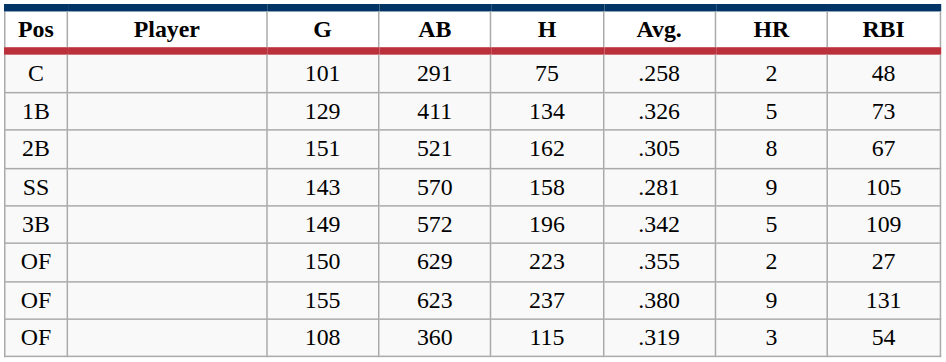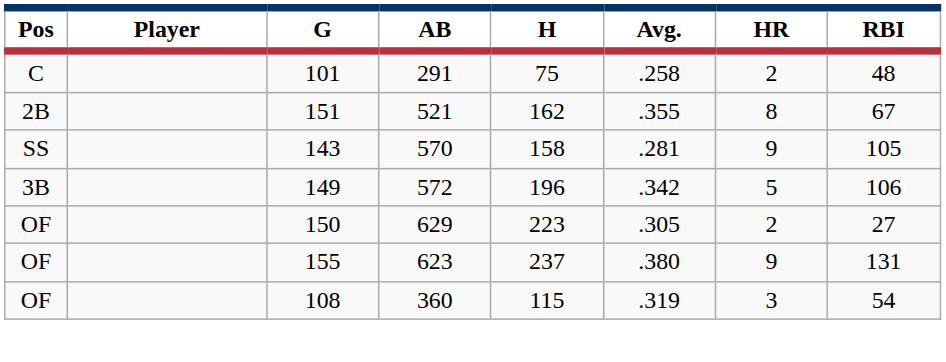 <table class="wikitable sortable">
 <tr>
 <th style="background:#FFFFFF; border-top:#023465 5px solid; border-bottom:#ba313c 5px solid;" width="5%">Pos</th>
 <th style="background:#FFFFFF; border-top:#023465 5px solid; border-bottom:#ba313c 5px solid;" width="16%">Player</th>
 <th style="background:#FFFFFF; border-top:#023465 5px solid; border-bottom:#ba313c 5px solid;" width="9%">G</th>
 <th style="background:#FFFFFF; border-top:#023465 5px solid; border-bottom:#ba313c 5px solid;" width="9%">AB</th>
 <th style="background:#FFFFFF; border-top:#023465 5px solid; border-bottom:#ba313c 5px solid;" width="9%">H</th>
 <th style="background:#FFFFFF; border-top:#023465 5px solid; border-bottom:#ba313c 5px solid;" width="9%">Avg.</th>
 <th style="background:#FFFFFF; border-top:#023465 5px solid; border-bottom:#ba313c 5px solid;" width="9%">HR</th>
 <th style="background:#FFFFFF; border-top:#023465 5px solid; border-bottom:#ba313c 5px solid;" width="9%">RBI</th>
 </tr>
 <tr align="center">
 <td>C</td>
 <td></td>
 <td>101</td>
 <td>291</td>
 <td>75</td>
 <td>.258</td>
 <td>2</td>
 <td>48</td>
 </tr>
 <tr align="center">
-<td>1B</td>
-<td></td>
-<td>129</td>
-<td>411</td>
-<td>134</td>
-<td>.326</td>
-<td>5</td>
-<td>73</td>
-</tr>
-<tr align="center">
 <td>2B</td>
 <td></td>
 <td>151</td>
 <td>521</td>
 <td>162</td>
-<td>.305</td>
+<td>.355</td>
 <td>8</td>
 <td>67</td>
 </tr>
 <tr align="center">
 <td>SS</td>
 <td></td>
 <td>143</td>
 <td>570</td>
 <td>158</td>
 <td>.281</td>
 <td>9</td>
 <td>105</td>
 </tr>
 <tr align="center">
 <td>3B</td>
 <td></td>
 <td>149</td>
 <td>572</td>
 <td>196</td>
 <td>.342</td>
 <td>5</td>
-<td>109</td>
+<td>106</td>
 </tr>
 <tr align="center">
 <td>OF</td>
 <td></td>
 <td>150</td>
 <td>629</td>
 <td>223</td>
-<td>.355</td>
+<td>.305</td>
 <td>2</td>
 <td>27</td>
 </tr>
 <tr align="center">
 <td>OF</td>
 <td></td>
 <td>155</td>
 <td>623</td>
 <td>237</td>
 <td>.380</td>
 <td>9</td>
 <td>131</td>
 </tr>
 <tr align="center">
 <td>OF</td>
 <td></td>
 <td>108</td>
 <td>360</td>
 <td>115</td>
 <td>.319</td>
 <td>3</td>
 <td>54</td>
 </tr>
 </table>
